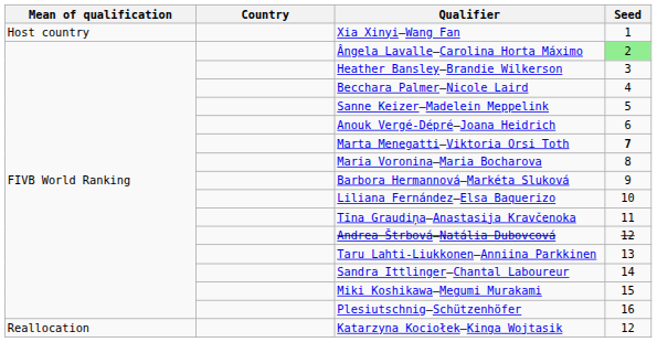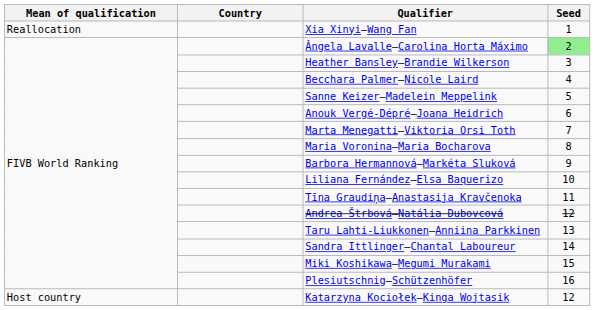 <table class="wikitable sortable">
 <tr>
 <th width=29%>Mean of qualification</th>
 <th width=21%>Country</th>
 <th width=41%>Qualifier</th>
 <th width=7%>Seed</th>
 </tr>
 <tr>
-<td>Host country</td>
+<td>Reallocation</td>
 <td></td>
 <td><a href='#'>Xia Xinyi</a>–<a href='#'>Wang Fan</a></td>
 <td align=center>1</td>
 </tr>
 <tr>
 <td rowspan=15>FIVB World Ranking</td>
 <td></td>
 <td><a href='#'>Ângela Lavalle</a>–<a href='#'>Carolina Horta Máximo</a></td>
 <td align=center style="background: lightgreen;">2</td>
 </tr>
 <tr>
 <td></td>
 <td><a href='#'>Heather Bansley</a>–<a href='#'>Brandie Wilkerson</a></td>
 <td align=center>3</td>
 </tr>
 <tr>
 <td></td>
 <td><a href='#'>Becchara Palmer</a>–<a href='#'>Nicole Laird</a></td>
 <td align=center>4</td>
 </tr>
 <tr>
 <td></td>
 <td><a href='#'>Sanne Keizer</a>–<a href='#'>Madelein Meppelink</a></td>
 <td align=center>5</td>
 </tr>
 <tr>
 <td></td>
 <td><a href='#'>Anouk Vergé-Dépré</a>–<a href='#'>Joana Heidrich</a></td>
 <td align=center>6</td>
 </tr>
 <tr>
 <td></td>
 <td><a href='#'>Marta Menegatti</a>–<a href='#'>Viktoria Orsi Toth</a></td>
-<td align=center><strong>7</strong></td>
+<td align=center>7</td>
 </tr>
 <tr>
 <td></td>
 <td><a href='#'>Maria Voronina</a>–<a href='#'>Maria Bocharova</a></td>
 <td align=center>8</td>
 </tr>
 <tr>
 <td></td>
 <td><a href='#'>Barbora Hermannová</a>–<a href='#'>Markéta Sluková</a></td>
 <td align=center>9</td>
 </tr>
 <tr>
 <td></td>
 <td><a href='#'>Liliana Fernández</a>–<a href='#'>Elsa Baquerizo</a></td>
 <td align=center>10</td>
 </tr>
 <tr>
 <td></td>
 <td><a href='#'>Tīna Graudiņa</a>–<a href='#'>Anastasija Kravčenoka</a></td>
 <td align=center>11</td>
 </tr>
 <tr>
 <td><s></s></td>
 <td><s><a href='#'>Andrea Štrbová</a>–<a href='#'>Natália Dubovcová</a></s></td>
 <td align=center><s>12</s></td>
 </tr>
 <tr>
 <td></td>
 <td><a href='#'>Taru Lahti-Liukkonen</a>–<a href='#'>Anniina Parkkinen</a></td>
 <td align=center>13</td>
 </tr>
 <tr>
 <td></td>
 <td><a href='#'>Sandra Ittlinger</a>–<a href='#'>Chantal Laboureur</a></td>
 <td align=center>14</td>
 </tr>
 <tr>
 <td></td>
 <td><a href='#'>Miki Koshikawa</a>–<a href='#'>Megumi Murakami</a></td>
 <td align=center>15</td>
 </tr>
 <tr>
 <td></td>
 <td><a href='#'>Plesiutschnig</a>–<a href='#'>Schützenhöfer</a></td>
 <td align=center>16</td>
 </tr>
 <tr>
-<td>Reallocation</td>
+<td>Host country</td>
 <td></td>
 <td><a href='#'>Katarzyna Kociołek</a>–<a href='#'>Kinga Wojtasik</a></td>
 <td align=center>12</td>
 </tr>
 </table>
